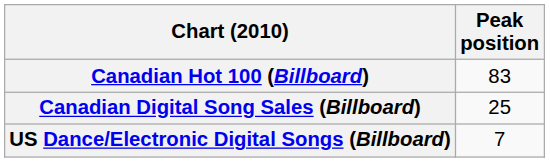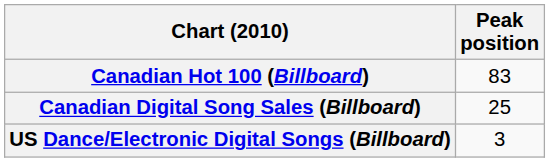 <table class="sortable wikitable plainrowheaders">
 <tr>
 <th>Chart (2010)</th>
 <th>Peak<br>position</th>
 </tr>
 <tr>
 <th scope="row"><a href='#'>Canadian Hot 100</a> (<em><a href='#'>Billboard</a></em>)</th>
 <td style="text-align:center;">83</td>
 </tr>
 <tr>
 <th scope="row"><a href='#'>Canadian Digital Song Sales</a> (<em>Billboard</em>)</th>
 <td style="text-align:center;">25</td>
 </tr>
 <tr>
 <th scope="row">US <a href='#'>Dance/Electronic Digital Songs</a> (<em>Billboard</em>)</th>
-<td style="text-align:center;">7</td>
+<td style="text-align:center;">3</td>
 </tr>
 </table>
